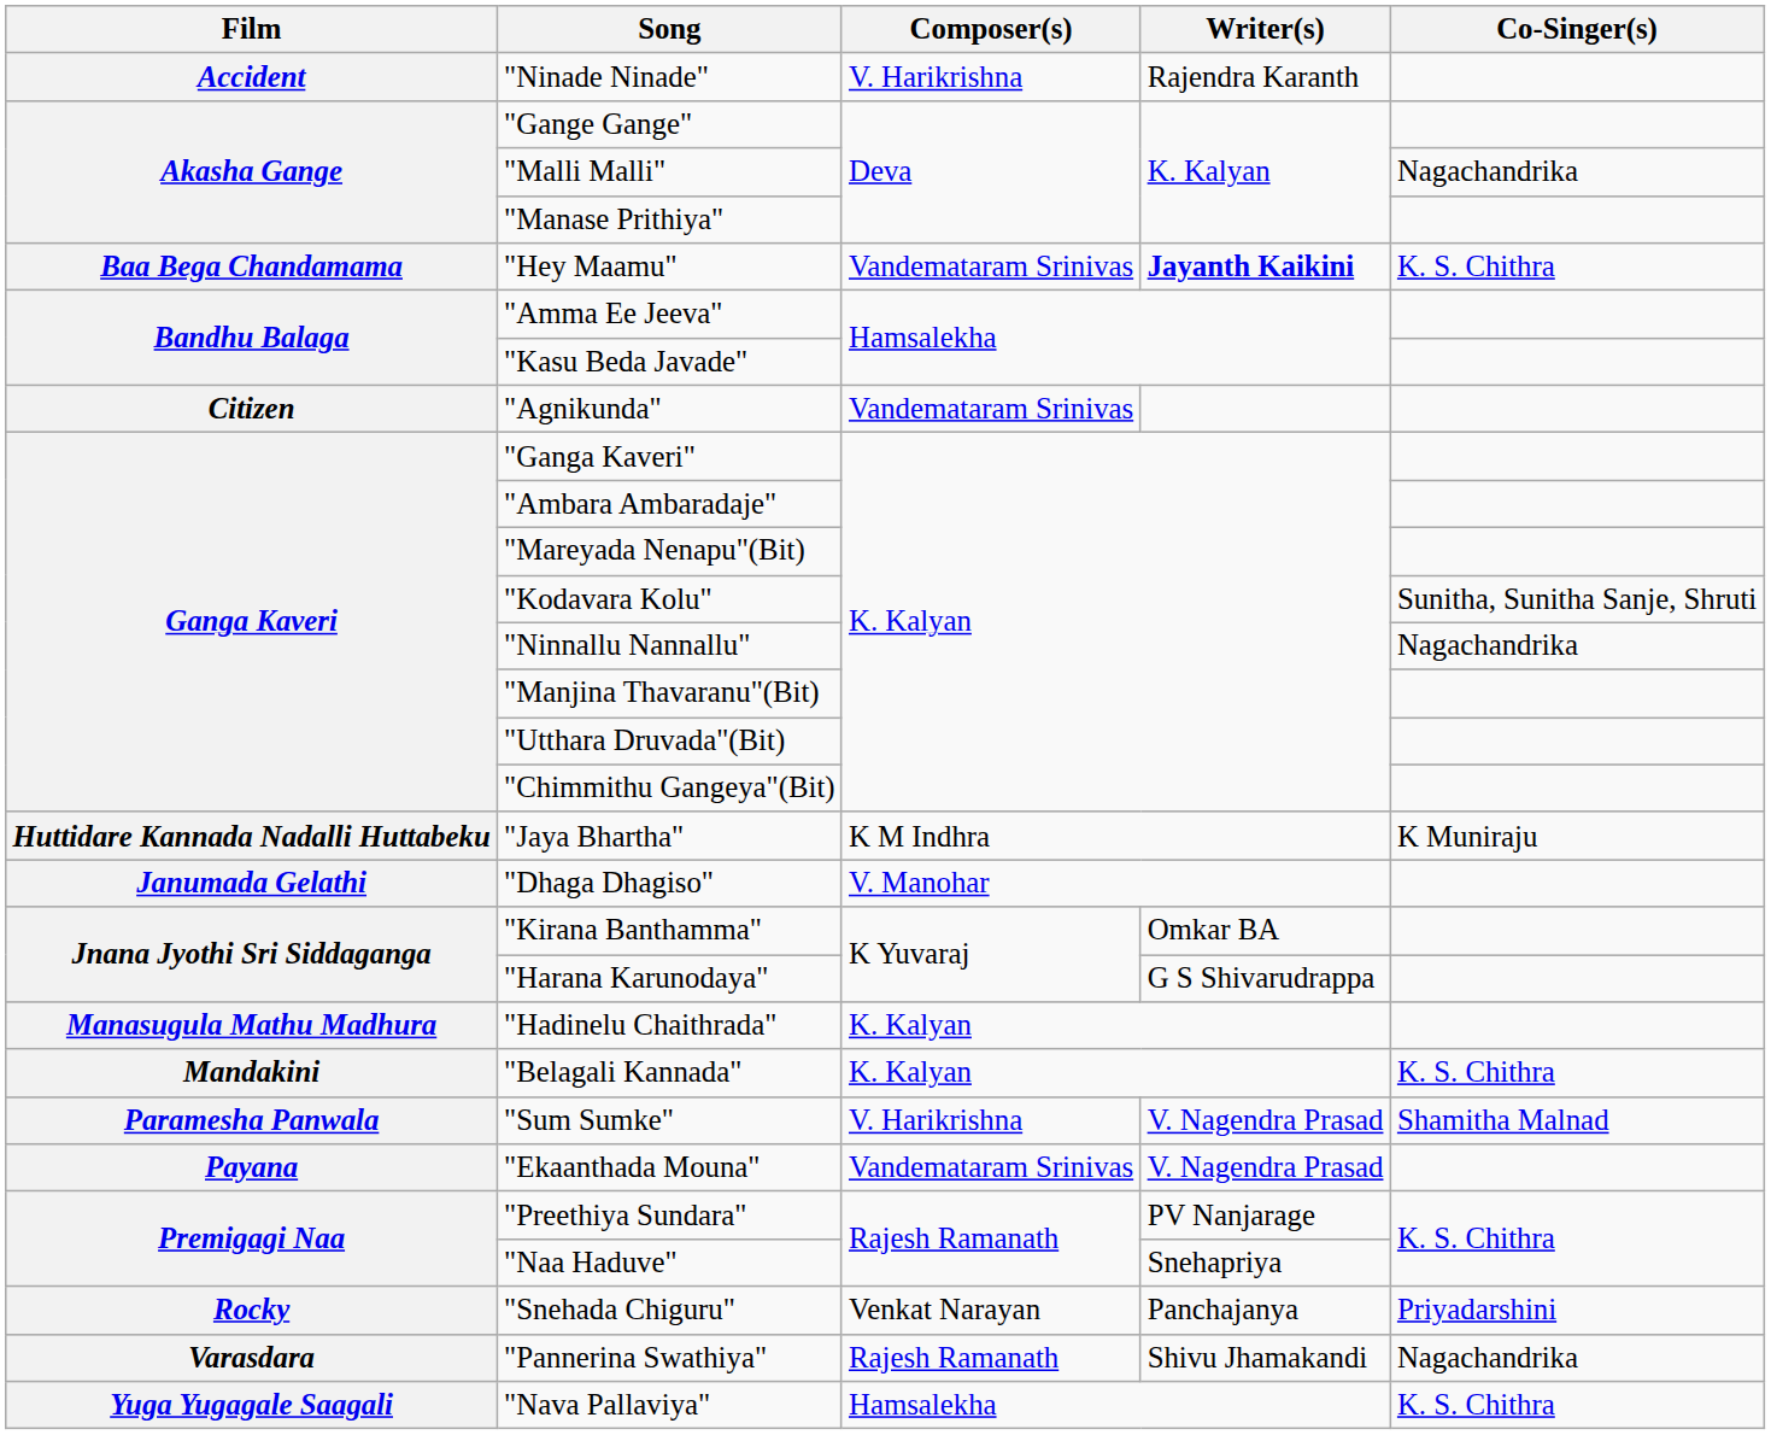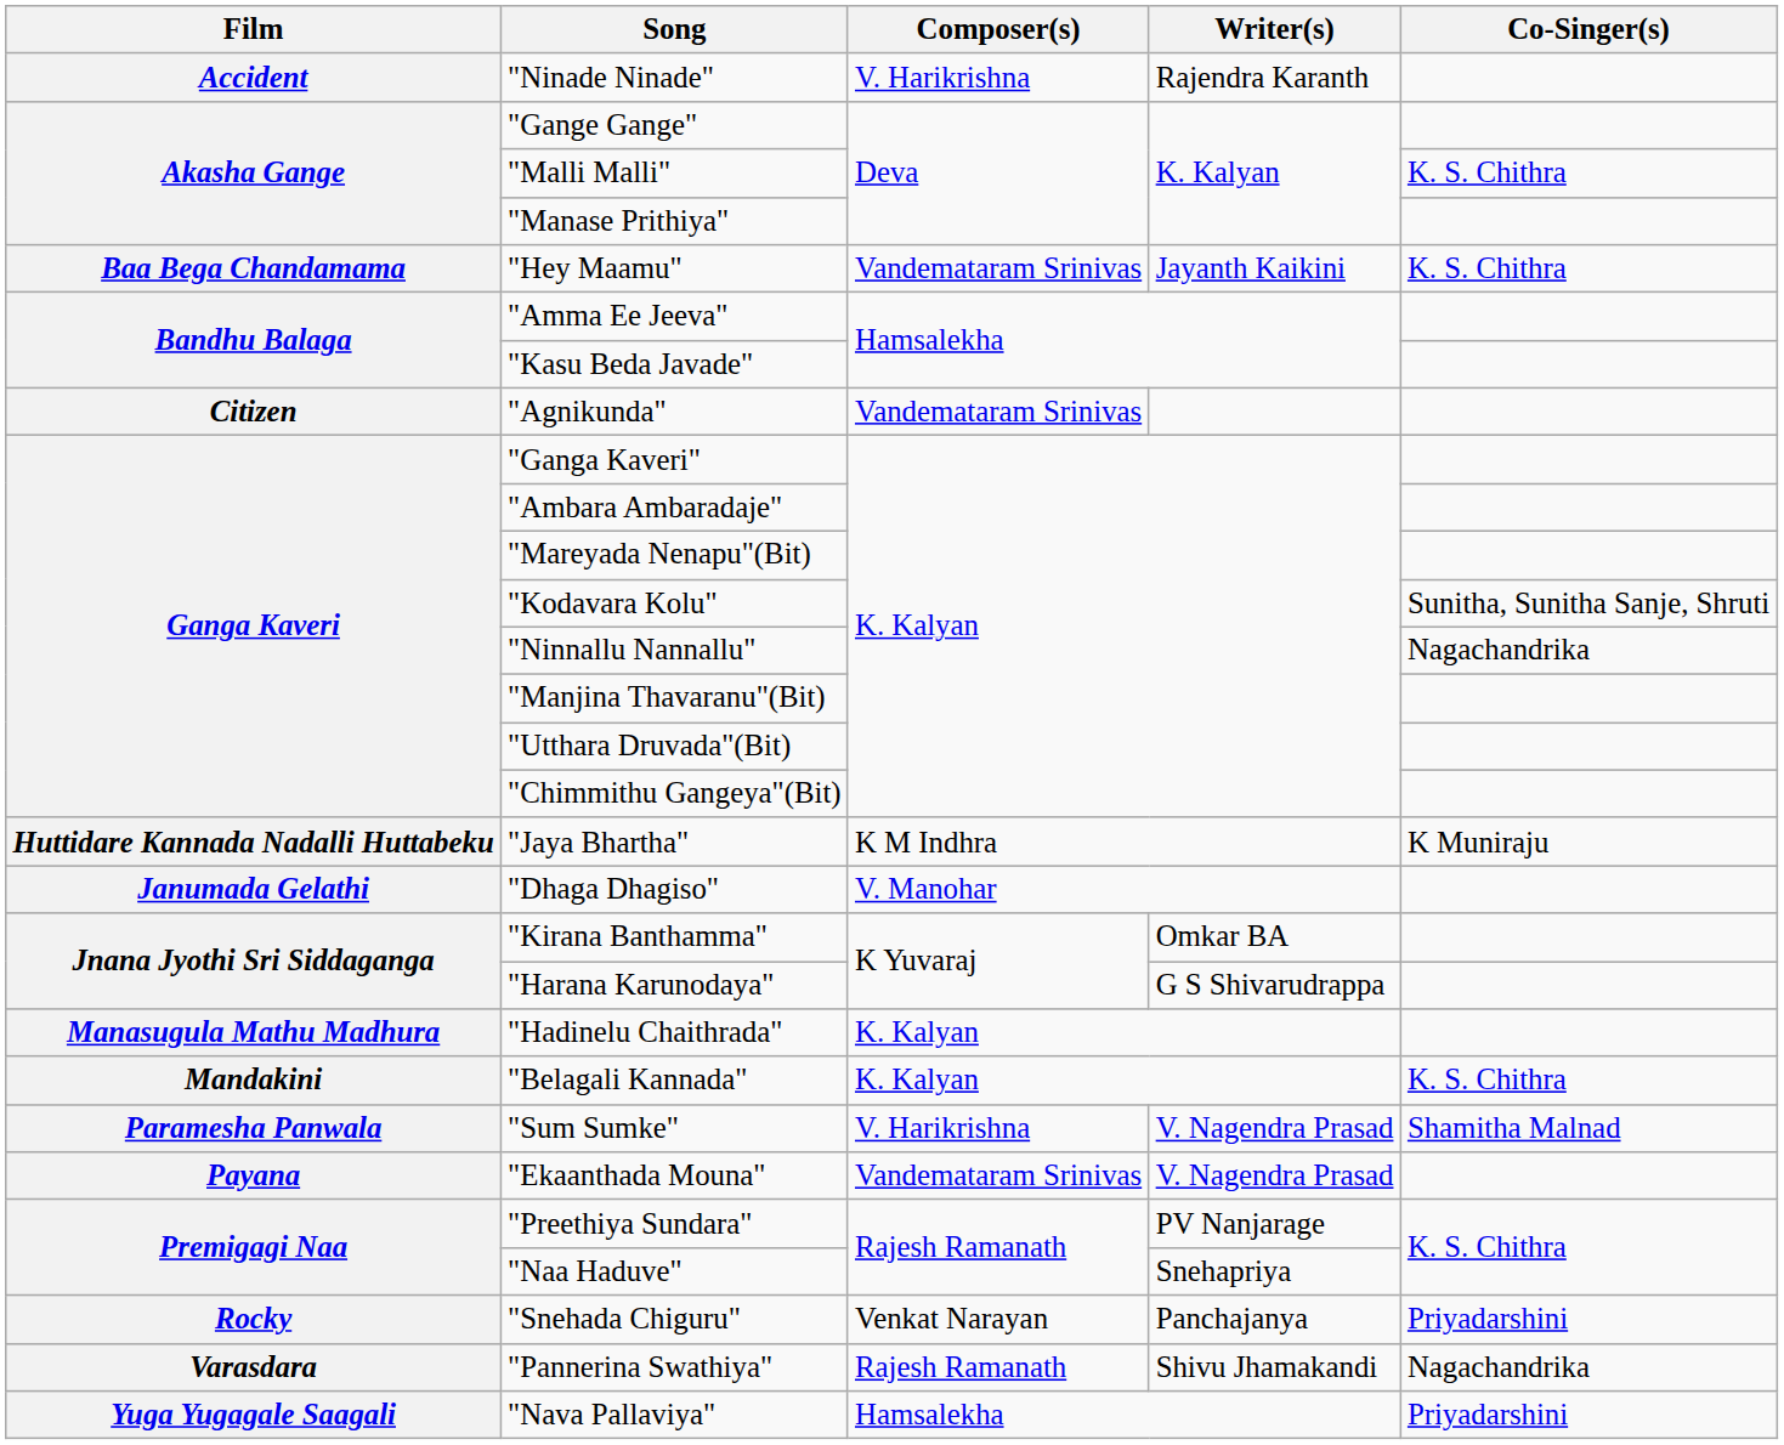 <table class="wikitable">
 <tr>
 <th>Film</th>
 <th>Song</th>
 <th>Composer(s)</th>
 <th>Writer(s)</th>
 <th>Co-Singer(s)</th>
 </tr>
 <tr>
 <th><a href='#'><em>Accident</em></a></th>
 <td>"Ninade Ninade"</td>
 <td><a href='#'>V. Harikrishna</a></td>
 <td>Rajendra Karanth</td>
 <td></td>
 </tr>
 <tr>
 <th rowspan="3"><em><a href='#'>Akasha Gange</a></em></th>
 <td>"Gange Gange"</td>
 <td rowspan="3"><a href='#'>Deva</a></td>
 <td rowspan="3"><a href='#'>K. Kalyan</a></td>
 <td></td>
 </tr>
 <tr>
 <td>"Malli Malli"</td>
-<td>Nagachandrika</td>
+<td><a href='#'>K. S. Chithra</a></td>
 </tr>
 <tr>
 <td>"Manase Prithiya"</td>
 <td></td>
 </tr>
 <tr>
 <th><em><a href='#'>Baa Bega Chandamama</a></em></th>
 <td>"Hey Maamu"</td>
 <td><a href='#'>Vandemataram Srinivas</a></td>
-<td><strong><a href='#'>Jayanth Kaikini</a></strong></td>
+<td><a href='#'>Jayanth Kaikini</a></td>
 <td><a href='#'>K. S. Chithra</a></td>
 </tr>
 <tr>
 <th rowspan="2"><em><a href='#'>Bandhu Balaga</a></em></th>
 <td>"Amma Ee Jeeva"</td>
 <td colspan="2" rowspan="2"><a href='#'>Hamsalekha</a></td>
 <td></td>
 </tr>
 <tr>
 <td>"Kasu Beda Javade"</td>
 <td></td>
 </tr>
 <tr>
 <th><em>Citizen</em></th>
 <td>"Agnikunda"</td>
 <td><a href='#'>Vandemataram Srinivas</a></td>
 <td></td>
 <td></td>
 </tr>
 <tr>
 <th rowspan="8"><em><a href='#'>Ganga Kaveri</a></em></th>
 <td>"Ganga Kaveri"</td>
 <td colspan="2" rowspan="8"><a href='#'>K. Kalyan</a></td>
 <td></td>
 </tr>
 <tr>
 <td>"Ambara Ambaradaje"</td>
 <td></td>
 </tr>
 <tr>
 <td>"Mareyada Nenapu"(Bit)</td>
 <td></td>
 </tr>
 <tr>
 <td>"Kodavara Kolu"</td>
 <td>Sunitha, Sunitha Sanje, Shruti</td>
 </tr>
 <tr>
 <td>"Ninnallu Nannallu"</td>
 <td>Nagachandrika</td>
 </tr>
 <tr>
 <td>"Manjina Thavaranu"(Bit)</td>
 <td></td>
 </tr>
 <tr>
 <td>"Utthara Druvada"(Bit)</td>
 <td></td>
 </tr>
 <tr>
 <td>"Chimmithu Gangeya"(Bit)</td>
 <td></td>
 </tr>
 <tr>
 <th><em>Huttidare Kannada Nadalli Huttabeku</em></th>
 <td>"Jaya Bhartha"</td>
 <td colspan="2">K M Indhra</td>
 <td>K Muniraju</td>
 </tr>
 <tr>
 <th><em><a href='#'>Janumada Gelathi</a></em></th>
 <td>"Dhaga Dhagiso"</td>
 <td colspan="2"><a href='#'>V. Manohar</a></td>
 <td></td>
 </tr>
 <tr>
 <th rowspan="2"><em>Jnana Jyothi Sri Siddaganga</em></th>
 <td>"Kirana Banthamma"</td>
 <td rowspan="2">K Yuvaraj</td>
 <td>Omkar BA</td>
 <td></td>
 </tr>
 <tr>
 <td>"Harana Karunodaya"</td>
 <td>G S Shivarudrappa</td>
 <td></td>
 </tr>
 <tr>
 <th><em><a href='#'>Manasugula Mathu Madhura</a></em></th>
 <td>"Hadinelu Chaithrada"</td>
 <td colspan="2"><a href='#'>K. Kalyan</a></td>
 <td></td>
 </tr>
 <tr>
 <th><em>Mandakini</em></th>
 <td>"Belagali Kannada"</td>
 <td colspan="2"><a href='#'>K. Kalyan</a></td>
 <td><a href='#'>K. S. Chithra</a></td>
 </tr>
 <tr>
 <th><em><a href='#'>Paramesha Panwala</a></em></th>
 <td>"Sum Sumke"</td>
 <td><a href='#'>V. Harikrishna</a></td>
 <td><a href='#'>V. Nagendra Prasad</a></td>
 <td><a href='#'>Shamitha Malnad</a></td>
 </tr>
 <tr>
 <th><em><a href='#'>Payana</a></em></th>
 <td>"Ekaanthada Mouna"</td>
 <td><a href='#'>Vandemataram Srinivas</a></td>
 <td><a href='#'>V. Nagendra Prasad</a></td>
 <td></td>
 </tr>
 <tr>
 <th rowspan="2"><em><a href='#'>Premigagi Naa</a></em></th>
 <td>"Preethiya Sundara"</td>
 <td rowspan="2"><a href='#'>Rajesh Ramanath</a></td>
 <td>PV Nanjarage</td>
 <td rowspan="2"><a href='#'>K. S. Chithra</a></td>
 </tr>
 <tr>
 <td>"Naa Haduve"</td>
 <td>Snehapriya</td>
 </tr>
 <tr>
 <th><a href='#'><em>Rocky</em></a></th>
 <td>"Snehada Chiguru"</td>
 <td>Venkat Narayan</td>
 <td>Panchajanya</td>
 <td><a href='#'>Priyadarshini</a></td>
 </tr>
 <tr>
 <th><em>Varasdara</em></th>
 <td>"Pannerina Swathiya"</td>
 <td><a href='#'>Rajesh Ramanath</a></td>
 <td>Shivu Jhamakandi</td>
 <td>Nagachandrika</td>
 </tr>
 <tr>
 <th><em><a href='#'>Yuga Yugagale Saagali</a></em></th>
 <td>"Nava Pallaviya"</td>
 <td colspan="2"><a href='#'>Hamsalekha</a></td>
-<td><a href='#'>K. S. Chithra</a></td>
+<td><a href='#'>Priyadarshini</a></td>
 </tr>
 </table>
